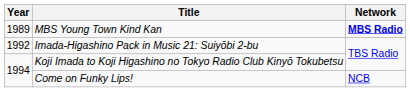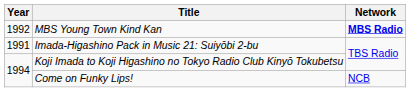 <table class="wikitable">
 <tr>
 <th>Year</th>
 <th>Title</th>
 <th>Network</th>
 </tr>
 <tr>
-<td>1989</td>
+<td>1992</td>
 <td><em>MBS Young Town Kind Kan</em></td>
 <td><strong><a href='#'>MBS Radio</a></strong></td>
 </tr>
 <tr>
-<td>1992</td>
+<td>1991</td>
 <td><em>Imada-Higashino Pack in Music 21: Suiyōbi 2-bu</em></td>
 <td rowspan="2"><a href='#'>TBS Radio</a></td>
 </tr>
 <tr>
 <td rowspan="2">1994</td>
 <td><em>Koji Imada to Koji Higashino no Tokyo Radio Club Kinyō Tokubetsu</em></td>
 </tr>
 <tr>
 <td><em>Come on Funky Lips!</em></td>
 <td><a href='#'>NCB</a></td>
 </tr>
 </table>
